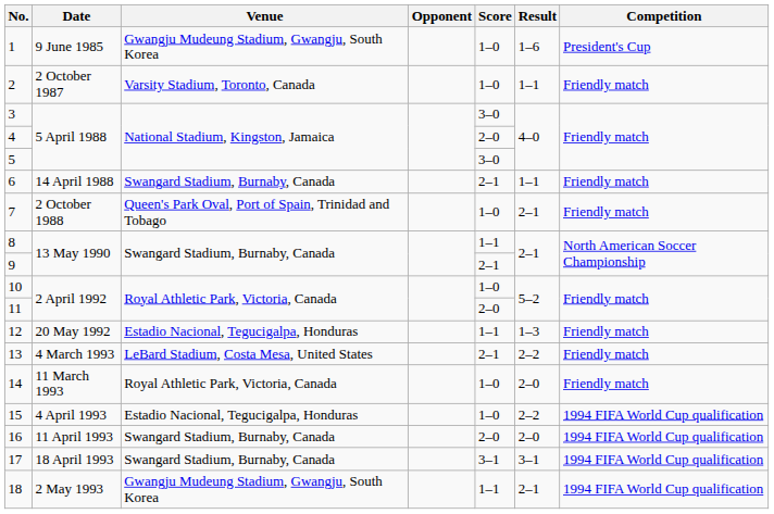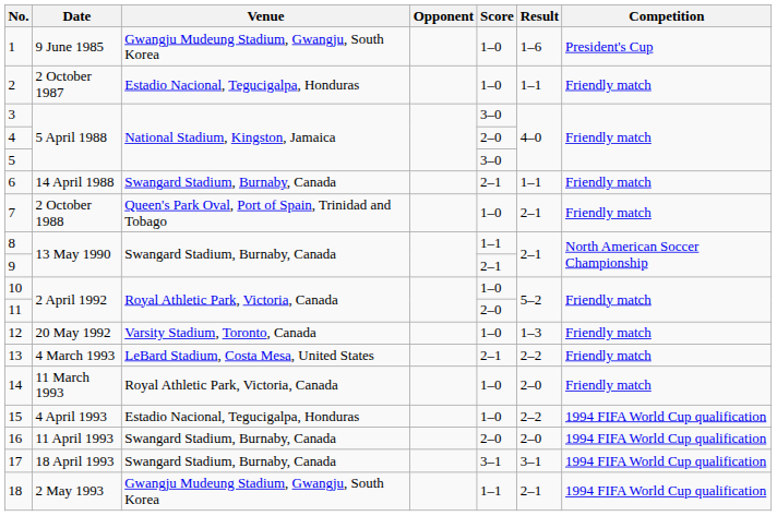 <table class="wikitable">
 <tr>
 <th>No.</th>
 <th>Date</th>
 <th>Venue</th>
 <th>Opponent</th>
 <th>Score</th>
 <th>Result</th>
 <th>Competition</th>
 </tr>
 <tr>
 <td>1</td>
 <td>9 June 1985</td>
 <td><a href='#'>Gwangju Mudeung Stadium</a>, <a href='#'>Gwangju</a>, South Korea</td>
 <td></td>
 <td>1–0</td>
 <td>1–6</td>
 <td><a href='#'>President's Cup</a></td>
 </tr>
 <tr>
 <td>2</td>
 <td>2 October 1987</td>
-<td><a href='#'>Varsity Stadium</a>, <a href='#'>Toronto</a>, Canada</td>
+<td><a href='#'>Estadio Nacional</a>, <a href='#'>Tegucigalpa</a>, Honduras</td>
 <td></td>
 <td>1–0</td>
 <td>1–1</td>
 <td><a href='#'>Friendly match</a></td>
 </tr>
 <tr>
 <td>3</td>
 <td rowspan="3">5 April 1988</td>
 <td rowspan="3"><a href='#'>National Stadium</a>, <a href='#'>Kingston</a>, Jamaica</td>
 <td rowspan="3"></td>
 <td>3–0</td>
 <td rowspan="3">4–0</td>
 <td rowspan="3"><a href='#'>Friendly match</a></td>
 </tr>
 <tr>
 <td>4</td>
 <td>2–0</td>
 </tr>
 <tr>
 <td>5</td>
 <td>3–0</td>
 </tr>
 <tr>
 <td>6</td>
 <td>14 April 1988</td>
 <td><a href='#'>Swangard Stadium</a>, <a href='#'>Burnaby</a>, Canada</td>
 <td></td>
 <td>2–1</td>
 <td>1–1</td>
 <td><a href='#'>Friendly match</a></td>
 </tr>
 <tr>
 <td>7</td>
 <td>2 October 1988</td>
 <td><a href='#'>Queen's Park Oval</a>, <a href='#'>Port of Spain</a>, Trinidad and Tobago</td>
 <td></td>
 <td>1–0</td>
 <td>2–1</td>
 <td><a href='#'>Friendly match</a></td>
 </tr>
 <tr>
 <td>8</td>
 <td rowspan="2">13 May 1990</td>
 <td rowspan="2">Swangard Stadium, Burnaby, Canada</td>
 <td rowspan="2"></td>
 <td>1–1</td>
 <td rowspan="2">2–1</td>
 <td rowspan="2"><a href='#'>North American Soccer Championship</a></td>
 </tr>
 <tr>
 <td>9</td>
 <td>2–1</td>
 </tr>
 <tr>
 <td>10</td>
 <td rowspan="2">2 April 1992</td>
 <td rowspan="2"><a href='#'>Royal Athletic Park</a>, <a href='#'>Victoria</a>, Canada</td>
 <td rowspan="2"></td>
 <td>1–0</td>
 <td rowspan="2">5–2</td>
 <td rowspan="2"><a href='#'>Friendly match</a></td>
 </tr>
 <tr>
 <td>11</td>
 <td>2–0</td>
 </tr>
 <tr>
 <td>12</td>
 <td>20 May 1992</td>
-<td><a href='#'>Estadio Nacional</a>, <a href='#'>Tegucigalpa</a>, Honduras</td>
+<td><a href='#'>Varsity Stadium</a>, <a href='#'>Toronto</a>, Canada</td>
 <td></td>
-<td>1–1</td>
+<td>1–0</td>
 <td>1–3</td>
 <td><a href='#'>Friendly match</a></td>
 </tr>
 <tr>
 <td>13</td>
 <td>4 March 1993</td>
 <td><a href='#'>LeBard Stadium</a>, <a href='#'>Costa Mesa</a>, United States</td>
 <td></td>
 <td>2–1</td>
 <td>2–2</td>
 <td><a href='#'>Friendly match</a></td>
 </tr>
 <tr>
 <td>14</td>
 <td>11 March 1993</td>
 <td>Royal Athletic Park, Victoria, Canada</td>
 <td></td>
 <td>1–0</td>
 <td>2–0</td>
 <td><a href='#'>Friendly match</a></td>
 </tr>
 <tr>
 <td>15</td>
 <td>4 April 1993</td>
 <td>Estadio Nacional, Tegucigalpa, Honduras</td>
 <td></td>
 <td>1–0</td>
 <td>2–2</td>
 <td><a href='#'>1994 FIFA World Cup qualification</a></td>
 </tr>
 <tr>
 <td>16</td>
 <td>11 April 1993</td>
 <td>Swangard Stadium, Burnaby, Canada</td>
 <td></td>
 <td>2–0</td>
 <td>2–0</td>
 <td><a href='#'>1994 FIFA World Cup qualification</a></td>
 </tr>
 <tr>
 <td>17</td>
 <td>18 April 1993</td>
 <td>Swangard Stadium, Burnaby, Canada</td>
 <td></td>
 <td>3–1</td>
 <td>3–1</td>
 <td><a href='#'>1994 FIFA World Cup qualification</a></td>
 </tr>
 <tr>
 <td>18</td>
 <td>2 May 1993</td>
 <td><a href='#'>Gwangju Mudeung Stadium</a>, <a href='#'>Gwangju</a>, South Korea</td>
 <td></td>
 <td>1–1</td>
 <td>2–1</td>
 <td><a href='#'>1994 FIFA World Cup qualification</a></td>
 </tr>
 </table>
